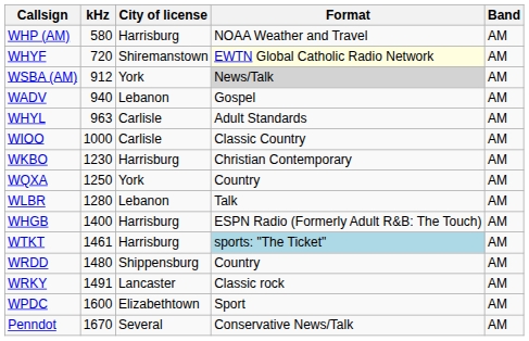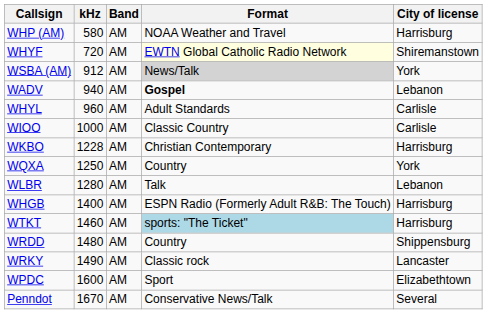 <table class="wikitable">
 <tr>
 <th>Callsign</th>
 <th>kHz</th>
+<th>Band</th>
+<th>Format</th>
 <th>City of license</th>
-<th>Format</th>
-<th>Band</th>
 </tr>
 <tr>
 <td><a href='#'>WHP (AM)</a></td>
 <td align="right">580</td>
+<td>AM</td>
+<td>NOAA Weather and Travel</td>
 <td>Harrisburg</td>
-<td>NOAA Weather and Travel</td>
-<td>AM</td>
 </tr>
 <tr>
 <td><a href='#'>WHYF</a></td>
 <td align="right">720</td>
+<td>AM</td>
+<td style="background: lightyellow;"><a href='#'>EWTN</a> Global Catholic Radio Network</td>
 <td>Shiremanstown</td>
-<td style="background: lightyellow;"><a href='#'>EWTN</a> Global Catholic Radio Network</td>
-<td>AM</td>
 </tr>
 <tr>
 <td><a href='#'>WSBA (AM)</a></td>
 <td align="right">912</td>
+<td>AM</td>
+<td style="background: lightgrey;">News/Talk</td>
 <td>York</td>
-<td style="background: lightgrey;">News/Talk</td>
-<td>AM</td>
 </tr>
 <tr>
 <td><a href='#'>WADV</a></td>
 <td align="right">940</td>
+<td>AM</td>
+<td><strong>Gospel</strong></td>
 <td>Lebanon</td>
-<td>Gospel</td>
-<td>AM</td>
 </tr>
 <tr>
 <td><a href='#'>WHYL</a></td>
-<td align="right">963</td>
+<td align="right">960</td>
+<td>AM</td>
+<td>Adult Standards</td>
 <td>Carlisle</td>
-<td>Adult Standards</td>
-<td>AM</td>
 </tr>
 <tr>
 <td><a href='#'>WIOO</a></td>
 <td align="right">1000</td>
+<td>AM</td>
+<td>Classic Country</td>
 <td>Carlisle</td>
-<td>Classic Country</td>
-<td>AM</td>
 </tr>
 <tr>
 <td><a href='#'>WKBO</a></td>
-<td align="right">1230</td>
+<td align="right">1228</td>
+<td>AM</td>
+<td>Christian Contemporary</td>
 <td>Harrisburg</td>
-<td>Christian Contemporary</td>
-<td>AM</td>
 </tr>
 <tr>
 <td><a href='#'>WQXA</a></td>
 <td align="right">1250</td>
+<td>AM</td>
+<td>Country</td>
 <td>York</td>
-<td>Country</td>
-<td>AM</td>
 </tr>
 <tr>
 <td><a href='#'>WLBR</a></td>
 <td align="right">1280</td>
+<td>AM</td>
+<td>Talk</td>
 <td>Lebanon</td>
-<td>Talk</td>
-<td>AM</td>
 </tr>
 <tr>
 <td><a href='#'>WHGB</a></td>
 <td align="right">1400</td>
+<td>AM</td>
+<td>ESPN Radio (Formerly Adult R&B: The Touch)</td>
 <td>Harrisburg</td>
-<td>ESPN Radio (Formerly Adult R&B: The Touch)</td>
-<td>AM</td>
 </tr>
 <tr>
 <td><a href='#'>WTKT</a></td>
-<td align="right">1461</td>
+<td align="right">1460</td>
+<td>AM</td>
+<td style="background: lightblue;">sports: "The Ticket"</td>
 <td>Harrisburg</td>
-<td style="background: lightblue;">sports: "The Ticket"</td>
-<td>AM</td>
 </tr>
 <tr>
 <td><a href='#'>WRDD</a></td>
 <td align="right">1480</td>
+<td>AM</td>
+<td>Country</td>
 <td>Shippensburg</td>
-<td>Country</td>
-<td>AM</td>
 </tr>
 <tr>
 <td><a href='#'>WRKY</a></td>
-<td align="right">1491</td>
+<td align="right">1490</td>
+<td>AM</td>
+<td>Classic rock</td>
 <td>Lancaster</td>
-<td>Classic rock</td>
-<td>AM</td>
 </tr>
 <tr>
 <td><a href='#'>WPDC</a></td>
 <td align="right">1600</td>
+<td>AM</td>
+<td>Sport</td>
 <td>Elizabethtown</td>
-<td>Sport</td>
-<td>AM</td>
 </tr>
 <tr>
 <td><a href='#'>Penndot</a></td>
 <td align="right">1670</td>
+<td>AM</td>
+<td>Conservative News/Talk</td>
 <td>Several</td>
-<td>Conservative News/Talk</td>
-<td>AM</td>
 </tr>
 </table>
